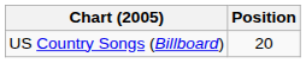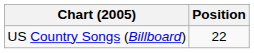 <table class="wikitable sortable">
 <tr>
 <th scope="col">Chart (2005)</th>
 <th scope="col">Position</th>
 </tr>
 <tr>
 <td>US <a href='#'>Country Songs</a> (<em><a href='#'>Billboard</a></em>)</td>
-<td align="center">20</td>
+<td align="center">22</td>
 </tr>
 </table>
